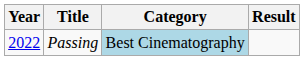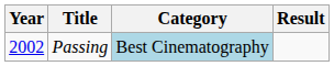 <table class="wikitable">
 <tr>
 <th>Year</th>
 <th>Title</th>
 <th>Category</th>
 <th>Result</th>
 </tr>
 <tr>
-<td><a href='#'>2022</a></td>
+<td><a href='#'>2002</a></td>
 <td><em>Passing</em></td>
 <td style="background: lightblue;">Best Cinematography</td>
 <td></td>
 </tr>
 </table>
